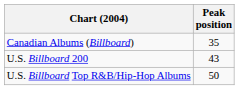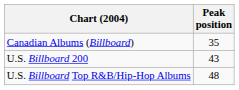 <table class="wikitable sortable floatright">
 <tr>
 <th>Chart (2004)</th>
 <th>Peak<br>position</th>
 </tr>
 <tr>
 <td><a href='#'>Canadian Albums</a> (<a href='#'><em>Billboard</em></a>)</td>
 <td style="text-align:center;">35</td>
 </tr>
 <tr>
 <td align="left">U.S. <a href='#'><em>Billboard</em> 200</a></td>
 <td style="text-align:center;">43</td>
 </tr>
 <tr>
 <td align="left">U.S. <em><a href='#'>Billboard</a></em> <a href='#'>Top R&B/Hip-Hop Albums</a></td>
-<td style="text-align:center;">50</td>
+<td style="text-align:center;">48</td>
 </tr>
 </table>
